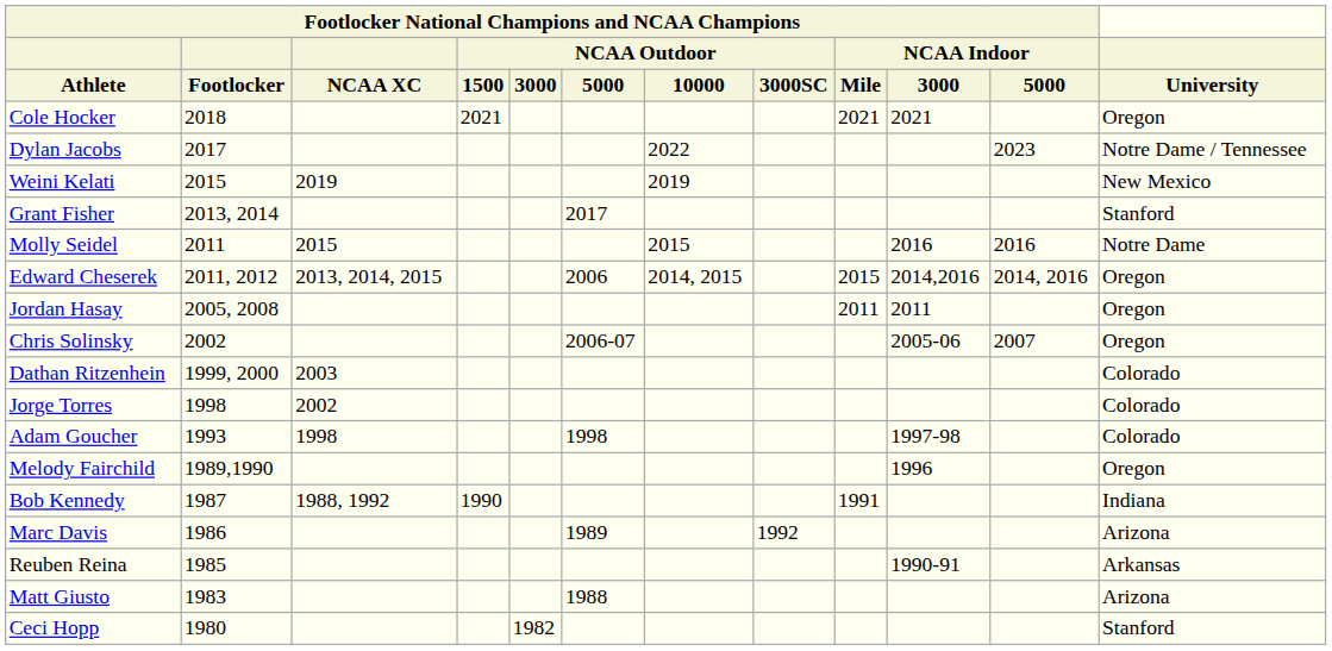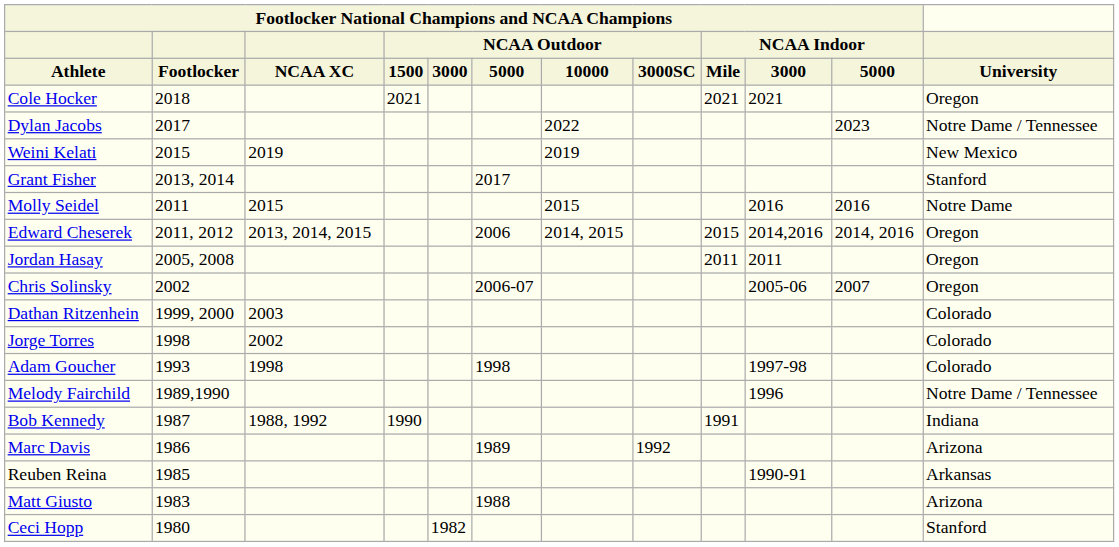 <table border=1 width=72% cellpadding=2 cellspacing=2 style="background: ivory; font-size: 90%; border: 1px #aaaaaa solid; border-collapse: collapse">
 <tr style="background:beige">
 <th colspan="11">Footlocker National Champions and NCAA Champions</th>
 </tr>
 <tr style="background:beige">
 <th></th>
 <th></th>
 <th></th>
 <th colspan="5">NCAA Outdoor</th>
 <th colspan="3">NCAA Indoor</th>
 <th></th>
 </tr>
 <tr style="background:beige">
 <th>Athlete</th>
 <th>Footlocker</th>
 <th>NCAA XC</th>
 <th>1500</th>
 <th>3000</th>
 <th>5000</th>
 <th>10000</th>
 <th>3000SC</th>
 <th>Mile</th>
 <th>3000</th>
 <th>5000</th>
 <th>University</th>
 </tr>
 <tr>
 <td><a href='#'>Cole Hocker</a></td>
 <td>2018</td>
 <td></td>
 <td>2021</td>
 <td></td>
 <td></td>
 <td></td>
 <td></td>
 <td>2021</td>
 <td>2021</td>
 <td></td>
 <td>Oregon</td>
 </tr>
 <tr>
 <td><a href='#'>Dylan Jacobs</a></td>
 <td>2017</td>
 <td></td>
 <td></td>
 <td></td>
 <td></td>
 <td>2022</td>
 <td></td>
 <td></td>
 <td></td>
 <td>2023</td>
 <td>Notre Dame / Tennessee</td>
 </tr>
 <tr>
 <td><a href='#'>Weini Kelati</a></td>
 <td>2015</td>
 <td>2019</td>
 <td></td>
 <td></td>
 <td></td>
 <td>2019</td>
 <td></td>
 <td></td>
 <td></td>
 <td></td>
 <td>New Mexico</td>
 </tr>
 <tr>
 <td><a href='#'>Grant Fisher</a></td>
 <td>2013, 2014</td>
 <td></td>
 <td></td>
 <td></td>
 <td>2017</td>
 <td></td>
 <td></td>
 <td></td>
 <td></td>
 <td></td>
 <td>Stanford</td>
 </tr>
 <tr>
 <td><a href='#'>Molly Seidel</a></td>
 <td>2011</td>
 <td>2015</td>
 <td></td>
 <td></td>
 <td></td>
 <td>2015</td>
 <td></td>
 <td></td>
 <td>2016</td>
 <td>2016</td>
 <td>Notre Dame</td>
 </tr>
 <tr>
 <td><a href='#'>Edward Cheserek</a></td>
 <td>2011, 2012</td>
 <td>2013, 2014, 2015</td>
 <td></td>
 <td></td>
 <td>2006</td>
 <td>2014, 2015</td>
 <td></td>
 <td>2015</td>
 <td>2014,2016</td>
 <td>2014, 2016</td>
 <td>Oregon</td>
 </tr>
 <tr>
 <td><a href='#'>Jordan Hasay</a></td>
 <td>2005, 2008</td>
 <td></td>
 <td></td>
 <td></td>
 <td></td>
 <td></td>
 <td></td>
 <td>2011</td>
 <td>2011</td>
 <td></td>
 <td>Oregon</td>
 </tr>
 <tr>
 <td><a href='#'>Chris Solinsky</a></td>
 <td>2002</td>
 <td></td>
 <td></td>
 <td></td>
 <td>2006-07</td>
 <td></td>
 <td></td>
 <td></td>
 <td>2005-06</td>
 <td>2007</td>
 <td>Oregon</td>
 </tr>
 <tr>
 <td><a href='#'>Dathan Ritzenhein</a></td>
 <td>1999, 2000</td>
 <td>2003</td>
 <td></td>
 <td></td>
 <td></td>
 <td></td>
 <td></td>
 <td></td>
 <td></td>
 <td></td>
 <td>Colorado</td>
 </tr>
 <tr>
 <td><a href='#'>Jorge Torres</a></td>
 <td>1998</td>
 <td>2002</td>
 <td></td>
 <td></td>
 <td></td>
 <td></td>
 <td></td>
 <td></td>
 <td></td>
 <td></td>
 <td>Colorado</td>
 </tr>
 <tr>
 <td><a href='#'>Adam Goucher</a></td>
 <td>1993</td>
 <td>1998</td>
 <td></td>
 <td></td>
 <td>1998</td>
 <td></td>
 <td></td>
 <td></td>
 <td>1997-98</td>
 <td></td>
 <td>Colorado</td>
 </tr>
 <tr>
 <td><a href='#'>Melody Fairchild</a></td>
 <td>1989,1990</td>
 <td></td>
 <td></td>
 <td></td>
 <td></td>
 <td></td>
 <td></td>
 <td></td>
 <td>1996</td>
 <td></td>
-<td>Oregon</td>
+<td>Notre Dame / Tennessee</td>
 </tr>
 <tr>
 <td><a href='#'>Bob Kennedy</a></td>
 <td>1987</td>
 <td>1988, 1992</td>
 <td>1990</td>
 <td></td>
 <td></td>
 <td></td>
 <td></td>
 <td>1991</td>
 <td></td>
 <td></td>
 <td>Indiana</td>
 </tr>
 <tr>
 <td><a href='#'>Marc Davis</a></td>
 <td>1986</td>
 <td></td>
 <td></td>
 <td></td>
 <td>1989</td>
 <td></td>
 <td>1992</td>
 <td></td>
 <td></td>
 <td></td>
 <td>Arizona</td>
 </tr>
 <tr>
 <td>Reuben Reina</td>
 <td>1985</td>
 <td></td>
 <td></td>
 <td></td>
 <td></td>
 <td></td>
 <td></td>
 <td></td>
 <td>1990-91</td>
 <td></td>
 <td>Arkansas</td>
 </tr>
 <tr>
 <td><a href='#'>Matt Giusto</a></td>
 <td>1983</td>
 <td></td>
 <td></td>
 <td></td>
 <td>1988</td>
 <td></td>
 <td></td>
 <td></td>
 <td></td>
 <td></td>
 <td>Arizona</td>
 </tr>
 <tr>
 <td><a href='#'>Ceci Hopp</a></td>
 <td>1980</td>
 <td></td>
 <td></td>
 <td>1982</td>
 <td></td>
 <td></td>
 <td></td>
 <td></td>
 <td></td>
 <td></td>
 <td>Stanford</td>
 </tr>
 </table>
